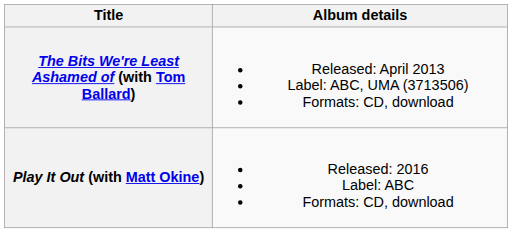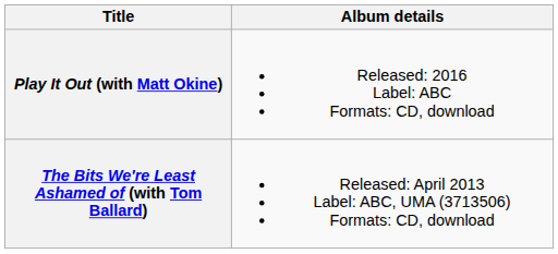 <table class="wikitable plainrowheaders" style="text-align:center;">
 <tr>
 <th scope="col" rowspan="1" style="width:14em;">Title</th>
 <th scope="col" rowspan="1" style="width:20em;">Album details</th>
 </tr>
 <tr>
+<th scope="row"><em>Play It Out</em> (with <a href='#'>Matt Okine</a>)</th>
+<td><br><ul><li>Released: 2016</li><li>Label: ABC</li><li>Formats: CD, download</li></ul></td>
+</tr>
+<tr>
 <th scope="row"><em><a href='#'>The Bits We're Least Ashamed of</a></em> (with <a href='#'>Tom Ballard</a>)</th>
 <td><br><ul><li>Released: April 2013</li><li>Label: ABC, UMA (3713506)</li><li>Formats: CD, download</li></ul></td>
 </tr>
-<tr>
-<th scope="row"><em>Play It Out</em> (with <a href='#'>Matt Okine</a>)</th>
-<td><br><ul><li>Released: 2016</li><li>Label: ABC</li><li>Formats: CD, download</li></ul></td>
-</tr>
 </table>
